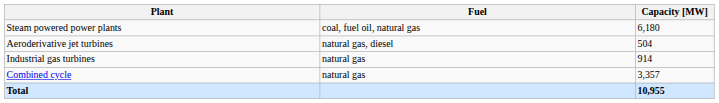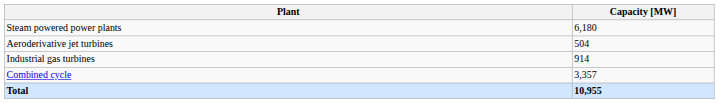 <table class="wikitable">
 <tr align=center>
 <th bgcolor=silver width=40%>Plant</th>
-<th bgcolor=silver width=40%>Fuel</th>
 <th bgcolor=silver width=10%>Capacity [MW]</th>
 </tr>
 <tr align=left>
 <td>Steam powered power plants</td>
-<td>coal, fuel oil, natural gas</td>
 <td>6,180</td>
 </tr>
 <tr align=left>
 <td>Aeroderivative jet turbines</td>
-<td>natural gas, diesel</td>
 <td>504</td>
 </tr>
 <tr align=left>
 <td>Industrial gas turbines</td>
-<td>natural gas</td>
 <td>914</td>
 </tr>
 <tr align=left>
 <td><a href='#'>Combined cycle</a></td>
-<td>natural gas</td>
 <td>3,357</td>
 </tr>
 <tr align=left bgcolor=D0E7FF>
 <td><strong>Total</strong></td>
-<td></td>
 <td><strong>10,955</strong></td>
 </tr>
 </table>
